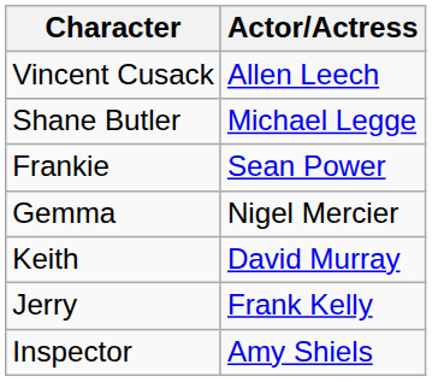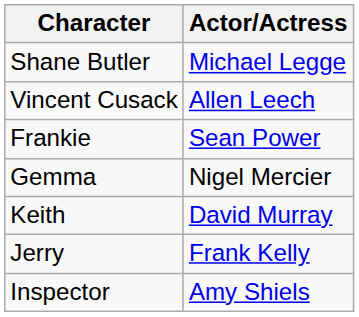 <table class="wikitable">
 <tr>
 <th>Character</th>
 <th>Actor/Actress</th>
 </tr>
 <tr>
+<td>Shane Butler</td>
+<td><a href='#'>Michael Legge</a></td>
+</tr>
+<tr>
 <td>Vincent Cusack</td>
 <td><a href='#'>Allen Leech</a></td>
-</tr>
-<tr>
-<td>Shane Butler</td>
-<td><a href='#'>Michael Legge</a></td>
 </tr>
 <tr>
 <td>Frankie</td>
 <td><a href='#'>Sean Power</a></td>
 </tr>
 <tr>
 <td>Gemma</td>
 <td>Nigel Mercier</td>
 </tr>
 <tr>
 <td>Keith</td>
 <td><a href='#'>David Murray</a></td>
 </tr>
 <tr>
 <td>Jerry</td>
 <td><a href='#'>Frank Kelly</a></td>
 </tr>
 <tr>
 <td>Inspector</td>
 <td><a href='#'>Amy Shiels</a></td>
 </tr>
 </table>
